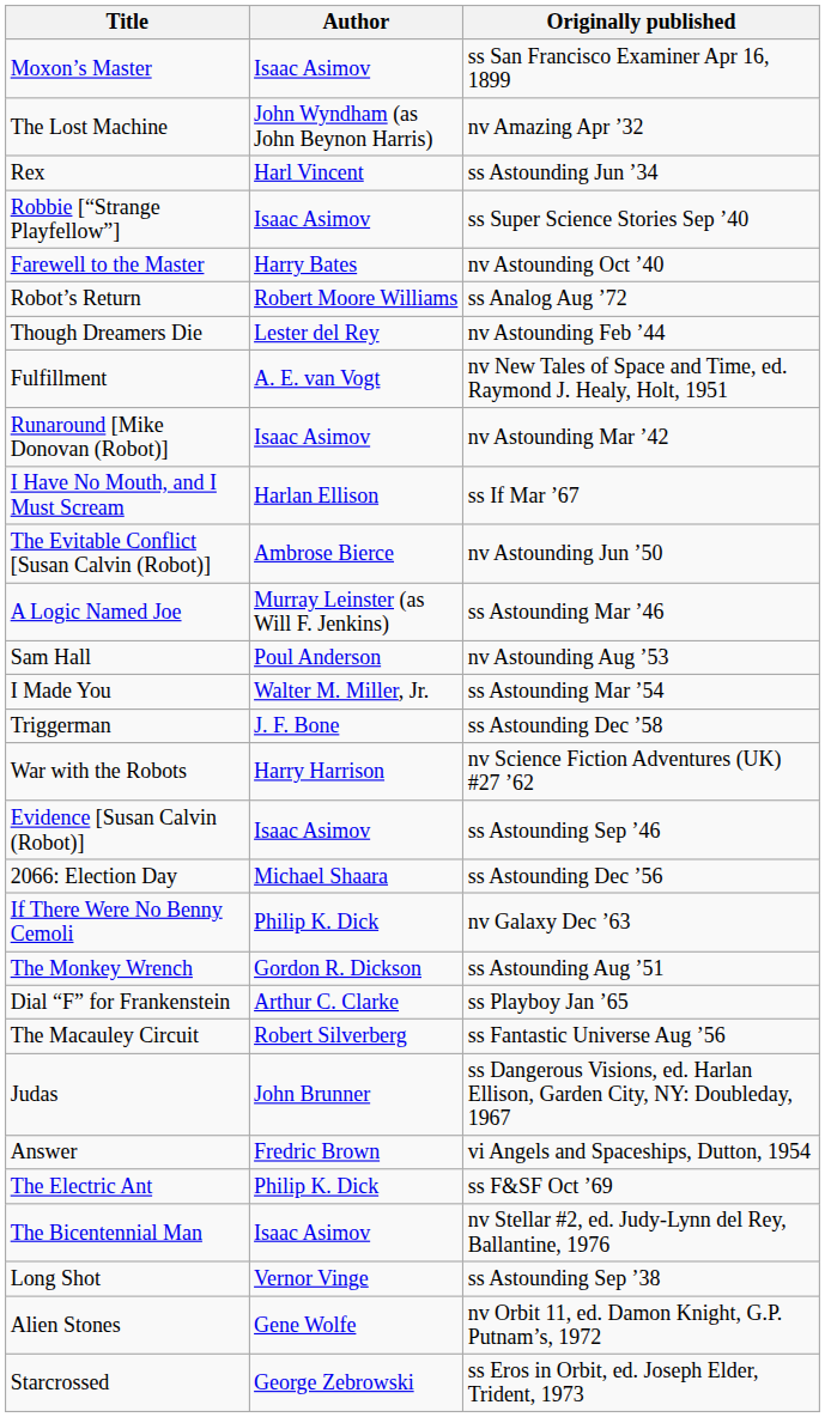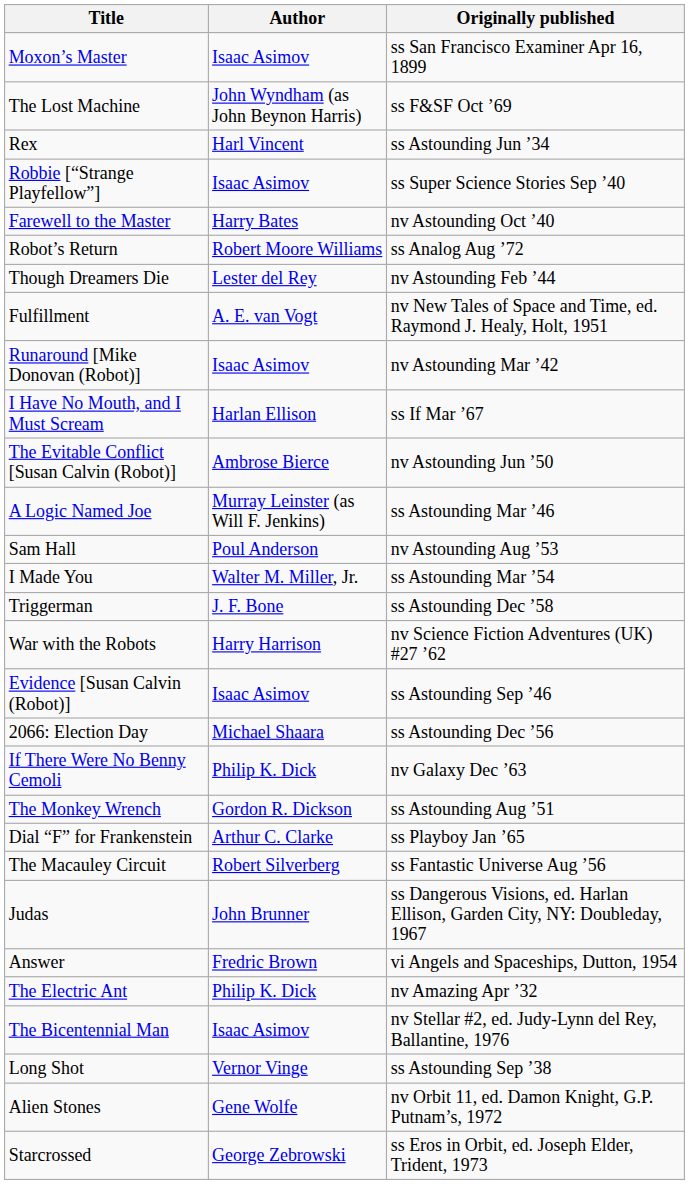 <table class=wikitable>
 <tr>
 <th>Title</th>
 <th>Author</th>
 <th>Originally published</th>
 </tr>
 <tr>
 <td><a href='#'>Moxon’s Master</a></td>
 <td><a href='#'>Isaac Asimov</a></td>
 <td>ss San Francisco Examiner Apr 16, 1899</td>
 </tr>
 <tr>
 <td>The Lost Machine</td>
 <td><a href='#'>John Wyndham</a> (as John Beynon Harris)</td>
-<td>nv Amazing Apr ’32</td>
+<td>ss F&SF Oct ’69</td>
 </tr>
 <tr>
 <td>Rex</td>
 <td><a href='#'>Harl Vincent</a></td>
 <td>ss Astounding Jun ’34</td>
 </tr>
 <tr>
 <td><a href='#'>Robbie</a> [“Strange Playfellow”]</td>
 <td><a href='#'>Isaac Asimov</a></td>
 <td>ss Super Science Stories Sep ’40</td>
 </tr>
 <tr>
 <td><a href='#'>Farewell to the Master</a></td>
 <td><a href='#'>Harry Bates</a></td>
 <td>nv Astounding Oct ’40</td>
 </tr>
 <tr>
 <td>Robot’s Return</td>
 <td><a href='#'>Robert Moore Williams</a></td>
 <td>ss Analog Aug ’72</td>
 </tr>
 <tr>
 <td>Though Dreamers Die</td>
 <td><a href='#'>Lester del Rey</a></td>
 <td>nv Astounding Feb ’44</td>
 </tr>
 <tr>
 <td>Fulfillment</td>
 <td><a href='#'>A. E. van Vogt</a></td>
 <td>nv New Tales of Space and Time, ed. Raymond J. Healy, Holt, 1951</td>
 </tr>
 <tr>
 <td><a href='#'>Runaround</a> [Mike Donovan (Robot)]</td>
 <td><a href='#'>Isaac Asimov</a></td>
 <td>nv Astounding Mar ’42</td>
 </tr>
 <tr>
 <td><a href='#'>I Have No Mouth, and I Must Scream</a></td>
 <td><a href='#'>Harlan Ellison</a></td>
 <td>ss If Mar ’67</td>
 </tr>
 <tr>
 <td><a href='#'>The Evitable Conflict</a> [Susan Calvin (Robot)]</td>
 <td><a href='#'>Ambrose Bierce</a></td>
 <td>nv Astounding Jun ’50</td>
 </tr>
 <tr>
 <td><a href='#'>A Logic Named Joe</a></td>
 <td><a href='#'>Murray Leinster</a> (as Will F. Jenkins)</td>
 <td>ss Astounding Mar ’46</td>
 </tr>
 <tr>
 <td>Sam Hall</td>
 <td><a href='#'>Poul Anderson</a></td>
 <td>nv Astounding Aug ’53</td>
 </tr>
 <tr>
 <td>I Made You</td>
 <td><a href='#'>Walter M. Miller</a>, Jr.</td>
 <td>ss Astounding Mar ’54</td>
 </tr>
 <tr>
 <td>Triggerman</td>
 <td><a href='#'>J. F. Bone</a></td>
 <td>ss Astounding Dec ’58</td>
 </tr>
 <tr>
 <td>War with the Robots</td>
 <td><a href='#'>Harry Harrison</a></td>
 <td>nv Science Fiction Adventures (UK) #27 ’62</td>
 </tr>
 <tr>
 <td><a href='#'>Evidence</a> [Susan Calvin (Robot)]</td>
 <td><a href='#'>Isaac Asimov</a></td>
 <td>ss Astounding Sep ’46</td>
 </tr>
 <tr>
 <td>2066: Election Day</td>
 <td><a href='#'>Michael Shaara</a></td>
 <td>ss Astounding Dec ’56</td>
 </tr>
 <tr>
 <td><a href='#'>If There Were No Benny Cemoli</a></td>
 <td><a href='#'>Philip K. Dick</a></td>
 <td>nv Galaxy Dec ’63</td>
 </tr>
 <tr>
 <td><a href='#'>The Monkey Wrench</a></td>
 <td><a href='#'>Gordon R. Dickson</a></td>
 <td>ss Astounding Aug ’51</td>
 </tr>
 <tr>
 <td>Dial “F” for Frankenstein</td>
 <td><a href='#'>Arthur C. Clarke</a></td>
 <td>ss Playboy Jan ’65</td>
 </tr>
 <tr>
 <td>The Macauley Circuit</td>
 <td><a href='#'>Robert Silverberg</a></td>
 <td>ss Fantastic Universe Aug ’56</td>
 </tr>
 <tr>
 <td>Judas</td>
 <td><a href='#'>John Brunner</a></td>
 <td>ss Dangerous Visions, ed. Harlan Ellison, Garden City, NY: Doubleday, 1967</td>
 </tr>
 <tr>
 <td>Answer</td>
 <td><a href='#'>Fredric Brown</a></td>
 <td>vi Angels and Spaceships, Dutton, 1954</td>
 </tr>
 <tr>
 <td><a href='#'>The Electric Ant</a></td>
 <td><a href='#'>Philip K. Dick</a></td>
-<td>ss F&SF Oct ’69</td>
+<td>nv Amazing Apr ’32</td>
 </tr>
 <tr>
 <td><a href='#'>The Bicentennial Man</a></td>
 <td><a href='#'>Isaac Asimov</a></td>
 <td>nv Stellar #2, ed. Judy-Lynn del Rey, Ballantine, 1976</td>
 </tr>
 <tr>
 <td>Long Shot</td>
 <td><a href='#'>Vernor Vinge</a></td>
 <td>ss Astounding Sep ’38</td>
 </tr>
 <tr>
 <td>Alien Stones</td>
 <td><a href='#'>Gene Wolfe</a></td>
 <td>nv Orbit 11, ed. Damon Knight, G.P. Putnam’s, 1972</td>
 </tr>
 <tr>
 <td>Starcrossed</td>
 <td><a href='#'>George Zebrowski</a></td>
 <td>ss Eros in Orbit, ed. Joseph Elder, Trident, 1973</td>
 </tr>
 </table>
